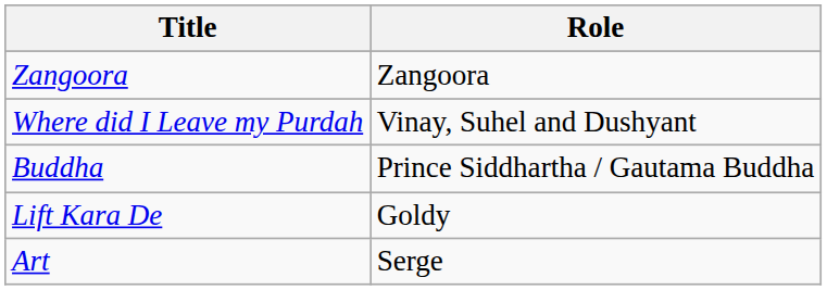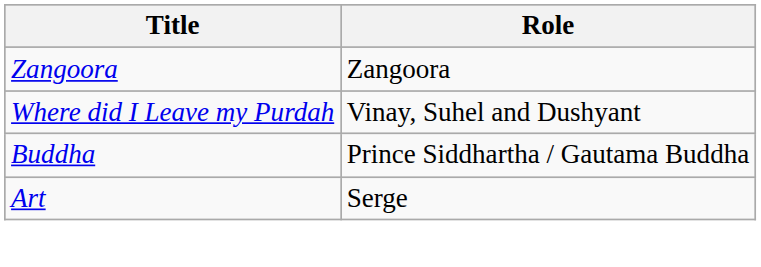 <table class="wikitable sortable">
 <tr>
 <th>Title</th>
 <th>Role</th>
 </tr>
 <tr>
 <td><em><a href='#'>Zangoora</a></em></td>
 <td>Zangoora</td>
 </tr>
 <tr>
 <td><em><a href='#'>Where did I Leave my Purdah</a></em></td>
 <td>Vinay, Suhel and Dushyant</td>
 </tr>
 <tr>
 <td><em><a href='#'>Buddha</a></em></td>
 <td>Prince Siddhartha / Gautama Buddha</td>
 </tr>
 <tr>
-<td><em><a href='#'>Lift Kara De</a></em></td>
-<td>Goldy</td>
-</tr>
-<tr>
 <td><em><a href='#'>Art</a></em></td>
 <td>Serge</td>
 </tr>
 </table>
